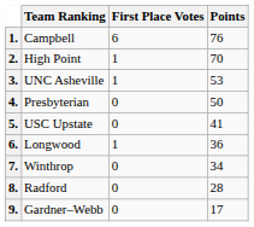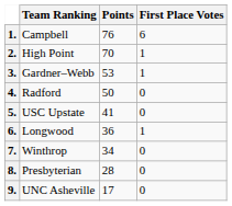 <table class="wikitable" style="white-space:nowrap; font-size:90%;">
 <tr>
 <td colspan="1" style="background:white; border-top-style:hidden; border-left-style:hidden;"></td>
 <th>Team Ranking</th>
+<th>Points</th>
 <th>First Place Votes</th>
-<th>Points</th>
 </tr>
 <tr>
 <th>1.</th>
 <td>Campbell</td>
+<td>76</td>
 <td>6</td>
-<td>76</td>
 </tr>
 <tr>
 <th>2.</th>
 <td>High Point</td>
+<td>70</td>
 <td>1</td>
-<td>70</td>
 </tr>
 <tr>
 <th>3.</th>
-<td>UNC Asheville</td>
+<td>Gardner–Webb</td>
+<td>53</td>
 <td>1</td>
-<td>53</td>
 </tr>
 <tr>
 <th>4.</th>
-<td>Presbyterian</td>
+<td>Radford</td>
+<td>50</td>
 <td>0</td>
-<td>50</td>
 </tr>
 <tr>
 <th>5.</th>
 <td>USC Upstate</td>
+<td>41</td>
 <td>0</td>
-<td>41</td>
 </tr>
 <tr>
 <th>6.</th>
 <td>Longwood</td>
+<td>36</td>
 <td>1</td>
-<td>36</td>
 </tr>
 <tr>
 <th>7.</th>
 <td>Winthrop</td>
+<td>34</td>
 <td>0</td>
-<td>34</td>
 </tr>
 <tr>
 <th>8.</th>
-<td>Radford</td>
+<td>Presbyterian</td>
+<td>28</td>
 <td>0</td>
-<td>28</td>
 </tr>
 <tr>
 <th>9.</th>
-<td>Gardner–Webb</td>
+<td>UNC Asheville</td>
+<td>17</td>
 <td>0</td>
-<td>17</td>
 </tr>
 </table>
